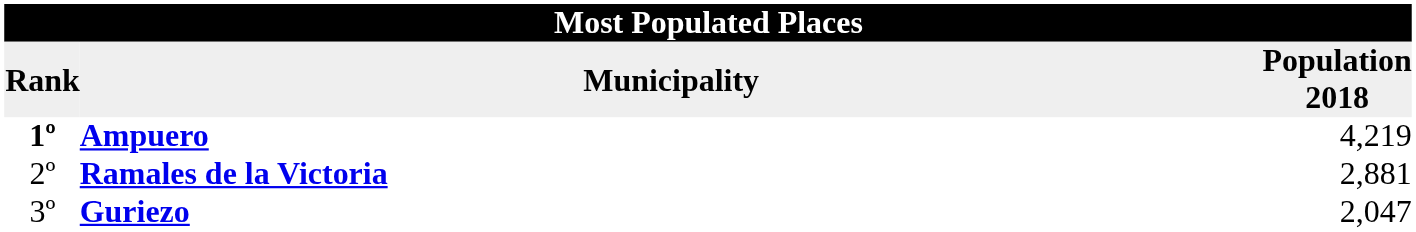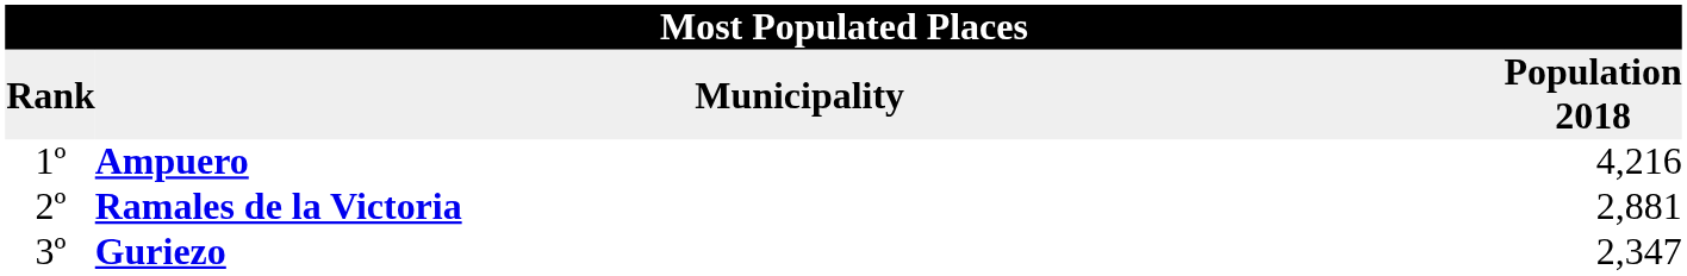 <table class="toc" cellpadding=0 cellspacing=0 width=40% style="float:right; text-align:center;clear:all; margin-right:8px; font-size:90%;">
 <tr>
 <th bgcolor=black colspan=8 style="color:white;">Most Populated Places</th>
 </tr>
 <tr bgcolor=#efefef>
 <th width=4%>Rank</th>
 <th width=87%>Municipality</th>
 <th width=9%>Population 2018</th>
 </tr>
 <tr>
-<td><strong>1º</strong></td>
+<td>1º</td>
 <td align=left><strong><a href='#'>Ampuero</a></strong></td>
-<td align=right>4,219</td>
+<td align=right>4,216</td>
 </tr>
 <tr>
 <td>2º</td>
 <td align=left><strong><a href='#'>Ramales de la Victoria</a></strong></td>
 <td align=right>2,881</td>
 </tr>
 <tr>
 <td>3º</td>
 <td align=left><strong><a href='#'>Guriezo</a></strong></td>
-<td align=right>2,047</td>
+<td align=right>2,347</td>
 </tr>
 <tr>
 </tr>
 </table>
